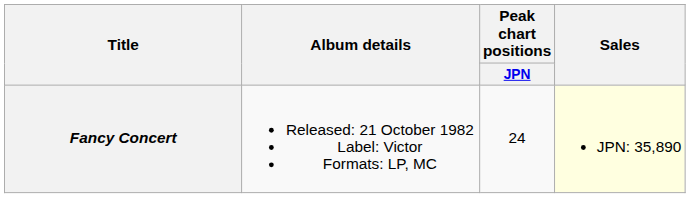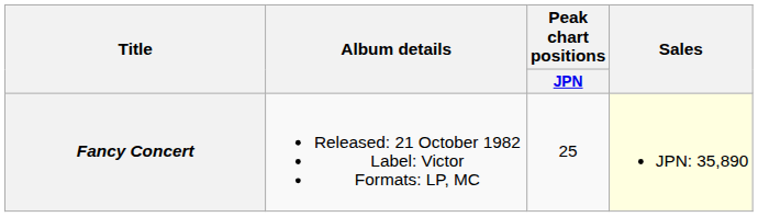 <table class="wikitable plainrowheaders" style="text-align:center;">
 <tr>
 <th rowspan="2" scope="col" style="width:15em;">Title</th>
 <th rowspan="2" scope="col" style="width:15em;">Album details</th>
 <th>Peak chart positions</th>
 <th rowspan="2">Sales</th>
 </tr>
 <tr>
 <th scope="col" style="width:2em;font-size:90%;"><a href='#'>JPN</a><br></th>
 </tr>
 <tr>
 <th scope="row"><em>Fancy Concert</em></th>
 <td><br><ul><li>Released: 21 October 1982</li><li>Label: Victor</li><li>Formats: LP, MC</li></ul></td>
-<td>24</td>
+<td>25</td>
 <td style="background: lightyellow;"><br><ul><li>JPN: 35,890</li></ul></td>
 </tr>
 </table>
